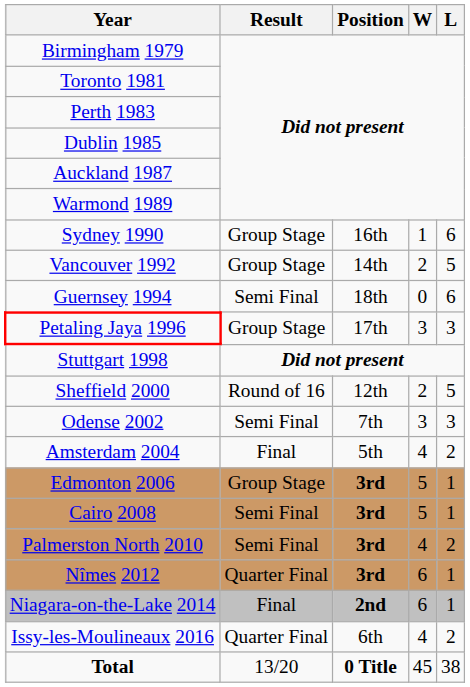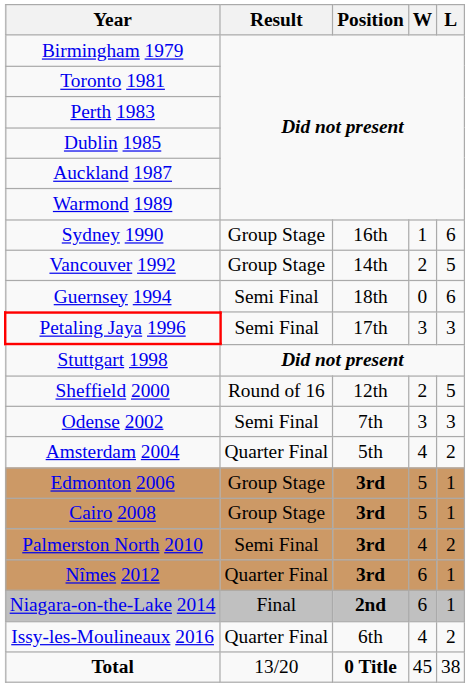 <table class="wikitable" style="text-align: center;">
 <tr>
 <th>Year</th>
 <th>Result</th>
 <th>Position</th>
 <th>W</th>
 <th>L</th>
 </tr>
 <tr>
 <td> <a href='#'>Birmingham</a> <a href='#'>1979</a></td>
 <td rowspan="6" colspan="4" align="center"><strong><em>Did not present</em></strong></td>
 </tr>
 <tr>
 <td> <a href='#'>Toronto</a> <a href='#'>1981</a></td>
 </tr>
 <tr>
 <td> <a href='#'>Perth</a> <a href='#'>1983</a></td>
 </tr>
 <tr>
 <td> <a href='#'>Dublin</a> <a href='#'>1985</a></td>
 </tr>
 <tr>
 <td> <a href='#'>Auckland</a> <a href='#'>1987</a></td>
 </tr>
 <tr>
 <td> <a href='#'>Warmond</a> <a href='#'>1989</a></td>
 </tr>
 <tr>
 <td> <a href='#'>Sydney</a> <a href='#'>1990</a></td>
 <td>Group Stage</td>
 <td>16th</td>
 <td>1</td>
 <td>6</td>
 </tr>
 <tr>
 <td> <a href='#'>Vancouver</a> <a href='#'>1992</a></td>
 <td>Group Stage</td>
 <td>14th</td>
 <td>2</td>
 <td>5</td>
 </tr>
 <tr>
 <td> <a href='#'>Guernsey</a> <a href='#'>1994</a></td>
 <td>Semi Final</td>
 <td>18th</td>
 <td>0</td>
 <td>6</td>
 </tr>
 <tr>
 <td style="border: 2px solid red"> <a href='#'>Petaling Jaya</a> <a href='#'>1996</a></td>
-<td>Group Stage</td>
+<td>Semi Final</td>
 <td>17th</td>
 <td>3</td>
 <td>3</td>
 </tr>
 <tr>
 <td> <a href='#'>Stuttgart</a> <a href='#'>1998</a></td>
 <td rowspan="1" colspan="4" align="center"><strong><em>Did not present</em></strong></td>
 </tr>
 <tr>
 <td> <a href='#'>Sheffield</a> <a href='#'>2000</a></td>
 <td>Round of 16</td>
 <td>12th</td>
 <td>2</td>
 <td>5</td>
 </tr>
 <tr>
 <td> <a href='#'>Odense</a> <a href='#'>2002</a></td>
 <td>Semi Final</td>
 <td>7th</td>
 <td>3</td>
 <td>3</td>
 </tr>
 <tr>
 <td> <a href='#'>Amsterdam</a> <a href='#'>2004</a></td>
-<td>Final</td>
+<td>Quarter Final</td>
 <td>5th</td>
 <td>4</td>
 <td>2</td>
 </tr>
 <tr style="background:#c96;">
 <td> <a href='#'>Edmonton</a> <a href='#'>2006</a></td>
 <td>Group Stage</td>
 <td><strong>3rd</strong></td>
 <td>5</td>
 <td>1</td>
 </tr>
 <tr style="background:#c96;">
 <td> <a href='#'>Cairo</a> <a href='#'>2008</a></td>
-<td>Semi Final</td>
+<td>Group Stage</td>
 <td><strong>3rd</strong></td>
 <td>5</td>
 <td>1</td>
 </tr>
 <tr style="background:#c96;">
 <td> <a href='#'>Palmerston North</a> <a href='#'>2010</a></td>
 <td>Semi Final</td>
 <td><strong>3rd</strong></td>
 <td>4</td>
 <td>2</td>
 </tr>
 <tr style="background:#c96;">
 <td> <a href='#'>Nîmes</a> <a href='#'>2012</a></td>
 <td>Quarter Final</td>
 <td><strong>3rd</strong></td>
 <td>6</td>
 <td>1</td>
 </tr>
 <tr style="background:silver;">
 <td> <a href='#'>Niagara-on-the-Lake</a> <a href='#'>2014</a></td>
 <td>Final</td>
 <td><strong>2nd</strong></td>
 <td>6</td>
 <td>1</td>
 </tr>
 <tr>
 <td> <a href='#'>Issy-les-Moulineaux</a> <a href='#'>2016</a></td>
 <td>Quarter Final</td>
 <td>6th</td>
 <td>4</td>
 <td>2</td>
 </tr>
 <tr>
 <td><strong>Total</strong></td>
 <td>13/20</td>
 <td><strong>0 Title</strong></td>
 <td>45</td>
 <td>38</td>
 </tr>
 </table>
